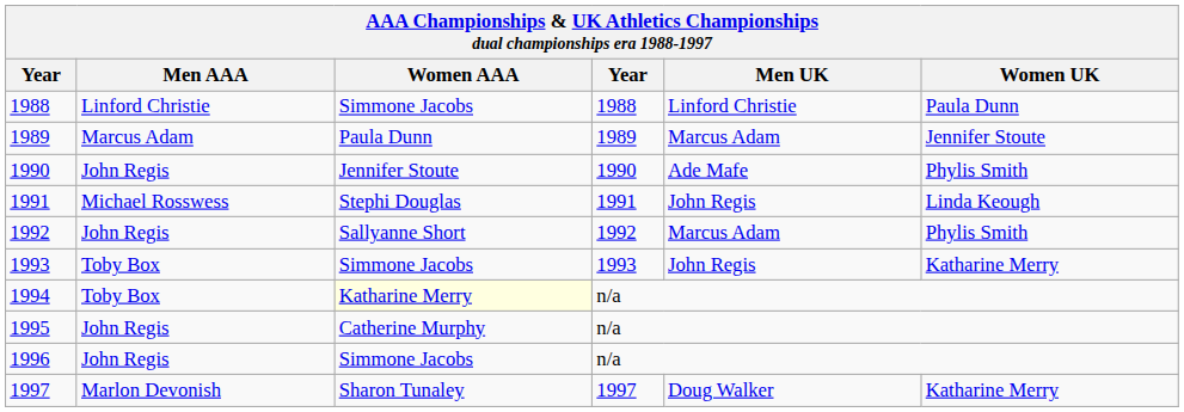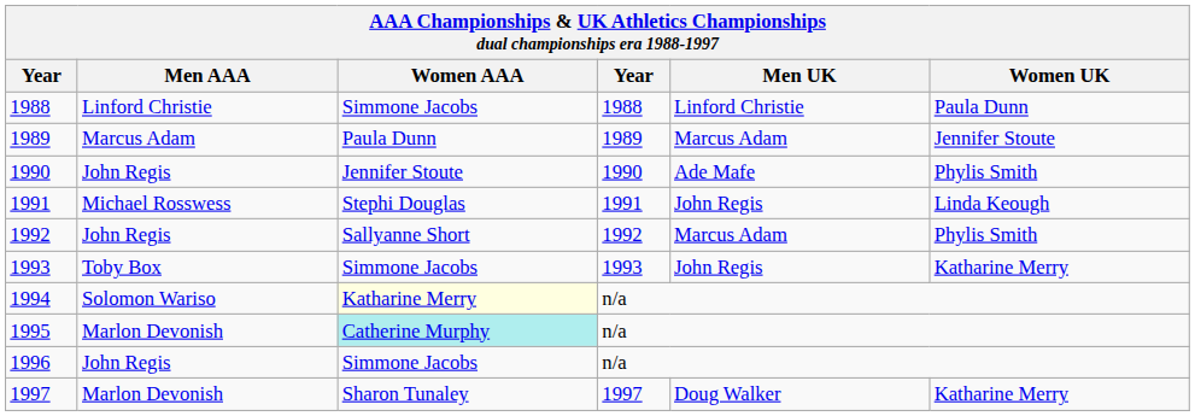 <table class="wikitable">
 <tr>
 <th colspan="6"><a href='#'>AAA Championships</a> & <a href='#'>UK Athletics Championships</a><br><em><small>dual championships era 1988-1997</small></em></th>
 </tr>
 <tr>
 <th width=50>Year</th>
 <th width=200>Men AAA</th>
 <th width=200>Women AAA</th>
 <th width=50>Year</th>
 <th width=200>Men UK</th>
 <th width=200>Women UK</th>
 </tr>
 <tr>
 <td><a href='#'>1988</a></td>
 <td><a href='#'>Linford Christie</a></td>
 <td><a href='#'>Simmone Jacobs</a></td>
 <td><a href='#'>1988</a></td>
 <td><a href='#'>Linford Christie</a></td>
 <td><a href='#'>Paula Dunn</a></td>
 </tr>
 <tr>
 <td><a href='#'>1989</a></td>
 <td><a href='#'>Marcus Adam</a></td>
 <td><a href='#'>Paula Dunn</a></td>
 <td><a href='#'>1989</a></td>
 <td><a href='#'>Marcus Adam</a></td>
 <td><a href='#'>Jennifer Stoute</a></td>
 </tr>
 <tr>
 <td><a href='#'>1990</a></td>
 <td><a href='#'>John Regis</a></td>
 <td><a href='#'>Jennifer Stoute</a></td>
 <td><a href='#'>1990</a></td>
 <td><a href='#'>Ade Mafe</a></td>
 <td><a href='#'>Phylis Smith</a></td>
 </tr>
 <tr>
 <td><a href='#'>1991</a></td>
 <td><a href='#'>Michael Rosswess</a></td>
 <td><a href='#'>Stephi Douglas</a></td>
 <td><a href='#'>1991</a></td>
 <td><a href='#'>John Regis</a></td>
 <td><a href='#'>Linda Keough</a></td>
 </tr>
 <tr>
 <td><a href='#'>1992</a></td>
 <td><a href='#'>John Regis</a></td>
 <td><a href='#'>Sallyanne Short</a></td>
 <td><a href='#'>1992</a></td>
 <td><a href='#'>Marcus Adam</a></td>
 <td><a href='#'>Phylis Smith</a></td>
 </tr>
 <tr>
 <td><a href='#'>1993</a></td>
 <td><a href='#'>Toby Box</a></td>
 <td><a href='#'>Simmone Jacobs</a></td>
 <td><a href='#'>1993</a></td>
 <td><a href='#'>John Regis</a></td>
 <td><a href='#'>Katharine Merry</a></td>
 </tr>
 <tr>
 <td><a href='#'>1994</a></td>
-<td><a href='#'>Toby Box</a></td>
+<td><a href='#'>Solomon Wariso</a></td>
 <td style="background: lightyellow;"><a href='#'>Katharine Merry</a></td>
 <td colspan=3>n/a</td>
 </tr>
 <tr>
 <td><a href='#'>1995</a></td>
-<td><a href='#'>John Regis</a></td>
-<td><a href='#'>Catherine Murphy</a></td>
+<td><a href='#'>Marlon Devonish</a></td>
+<td style="background: paleturquoise;"><a href='#'>Catherine Murphy</a></td>
 <td colspan=3>n/a</td>
 </tr>
 <tr>
 <td><a href='#'>1996</a></td>
 <td><a href='#'>John Regis</a></td>
 <td><a href='#'>Simmone Jacobs</a></td>
 <td colspan=3>n/a</td>
 </tr>
 <tr>
 <td><a href='#'>1997</a></td>
 <td><a href='#'>Marlon Devonish</a></td>
 <td><a href='#'>Sharon Tunaley</a></td>
 <td><a href='#'>1997</a></td>
 <td><a href='#'>Doug Walker</a></td>
 <td><a href='#'>Katharine Merry</a></td>
 </tr>
 </table>
